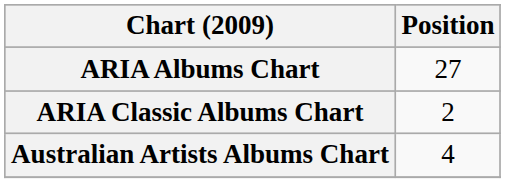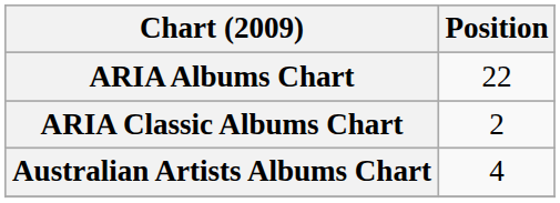 <table class="wikitable sortable plainrowheaders" style="text-align:center">
 <tr>
 <th scope="col">Chart (2009)</th>
 <th scope="col">Position</th>
 </tr>
 <tr>
 <th scope="row">ARIA Albums Chart</th>
-<td>27</td>
+<td>22</td>
 </tr>
 <tr>
 <th scope="row">ARIA Classic Albums Chart</th>
 <td>2</td>
 </tr>
 <tr>
 <th scope="row">Australian Artists Albums Chart</th>
 <td>4</td>
 </tr>
 <tr>
 </tr>
 </table>
